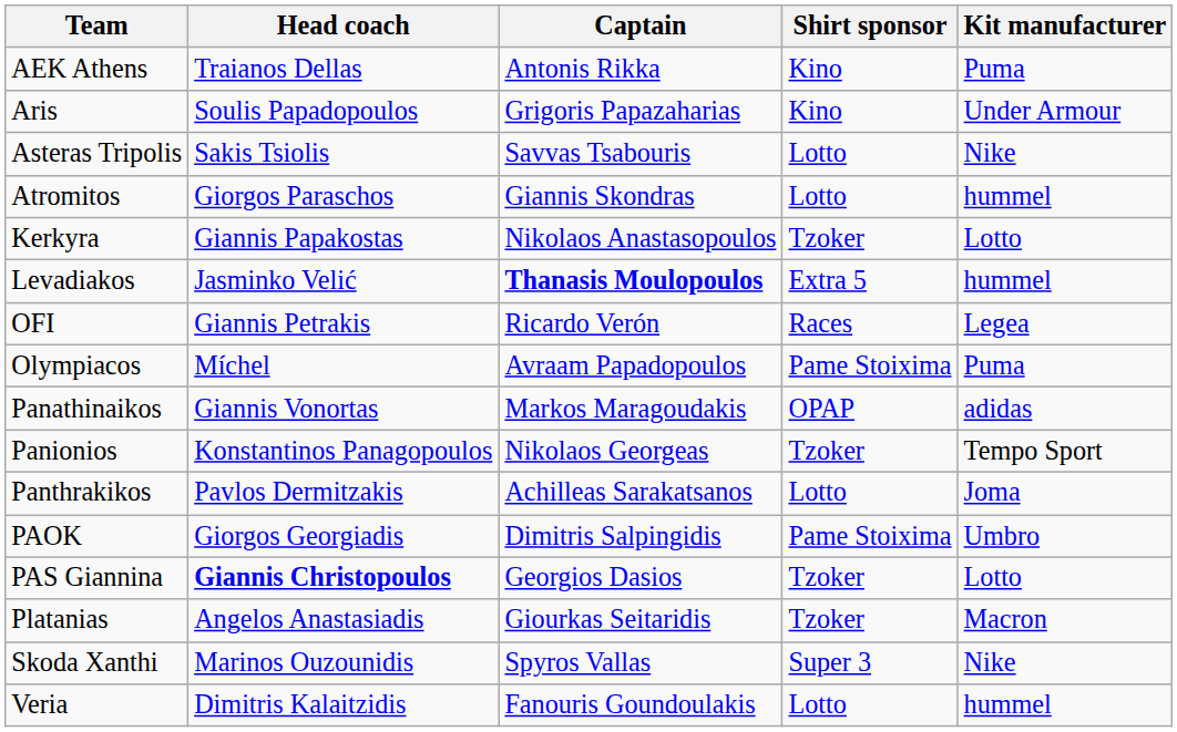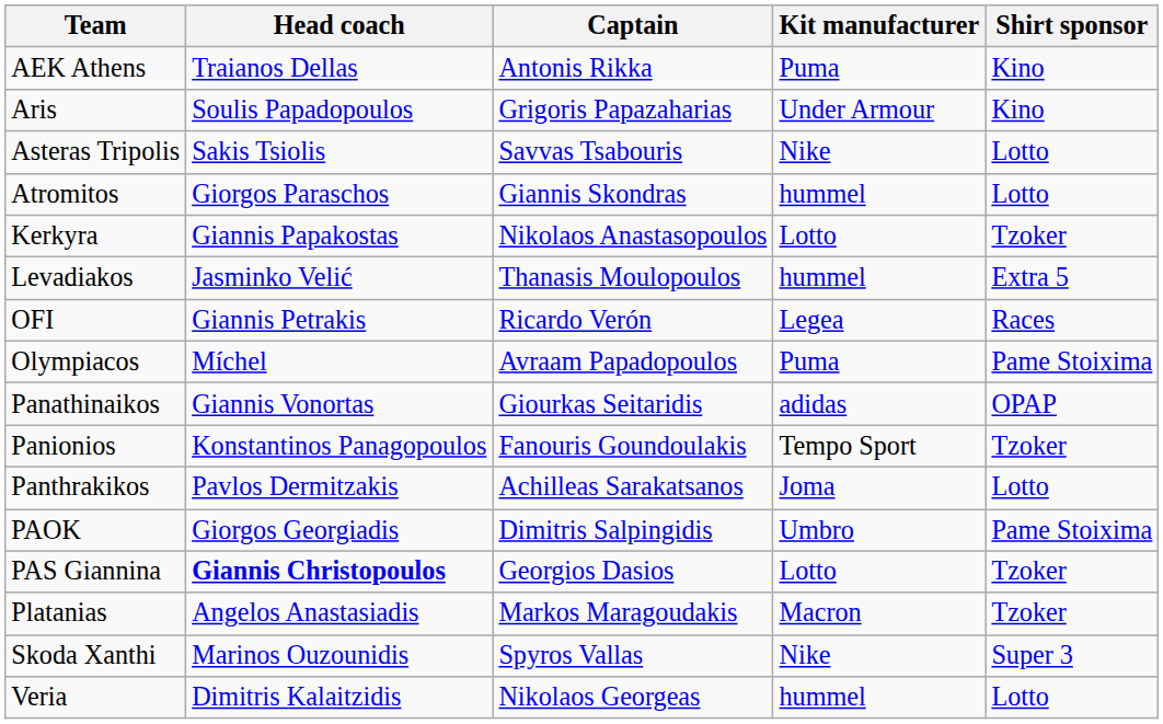 <table class="wikitable sortable" style="text-align: left;">
 <tr>
 <th>Team</th>
 <th>Head coach</th>
 <th>Captain</th>
+<th>Kit manufacturer</th>
 <th>Shirt sponsor</th>
-<th>Kit manufacturer</th>
 </tr>
 <tr>
 <td>AEK Athens</td>
 <td> <a href='#'>Traianos Dellas</a></td>
 <td> <a href='#'>Antonis Rikka</a></td>
+<td><a href='#'>Puma</a></td>
 <td><a href='#'>Kino</a></td>
-<td><a href='#'>Puma</a></td>
 </tr>
 <tr>
 <td>Aris</td>
 <td> <a href='#'>Soulis Papadopoulos</a></td>
 <td> <a href='#'>Grigoris Papazaharias</a></td>
+<td><a href='#'>Under Armour</a></td>
 <td><a href='#'>Kino</a></td>
-<td><a href='#'>Under Armour</a></td>
 </tr>
 <tr>
 <td>Asteras Tripolis</td>
 <td> <a href='#'>Sakis Tsiolis</a></td>
 <td> <a href='#'>Savvas Tsabouris</a></td>
+<td><a href='#'>Nike</a></td>
 <td><a href='#'>Lotto</a></td>
-<td><a href='#'>Nike</a></td>
 </tr>
 <tr>
 <td>Atromitos</td>
 <td> <a href='#'>Giorgos Paraschos</a></td>
 <td> <a href='#'>Giannis Skondras</a></td>
+<td><a href='#'>hummel</a></td>
 <td><a href='#'>Lotto</a></td>
-<td><a href='#'>hummel</a></td>
 </tr>
 <tr>
 <td>Kerkyra</td>
 <td> <a href='#'>Giannis Papakostas</a></td>
 <td> <a href='#'>Nikolaos Anastasopoulos</a></td>
+<td><a href='#'>Lotto</a></td>
 <td><a href='#'>Tzoker</a></td>
-<td><a href='#'>Lotto</a></td>
 </tr>
 <tr>
 <td>Levadiakos</td>
 <td> <a href='#'>Jasminko Velić</a></td>
-<td><strong> <a href='#'>Thanasis Moulopoulos</a></strong></td>
+<td> <a href='#'>Thanasis Moulopoulos</a></td>
+<td><a href='#'>hummel</a></td>
 <td><a href='#'>Extra 5</a></td>
-<td><a href='#'>hummel</a></td>
 </tr>
 <tr>
 <td>OFI</td>
 <td> <a href='#'>Giannis Petrakis</a></td>
 <td> <a href='#'>Ricardo Verón</a></td>
+<td><a href='#'>Legea</a></td>
 <td><a href='#'>Races</a></td>
-<td><a href='#'>Legea</a></td>
 </tr>
 <tr>
 <td>Olympiacos</td>
 <td> <a href='#'>Míchel</a></td>
 <td> <a href='#'>Avraam Papadopoulos</a></td>
+<td><a href='#'>Puma</a></td>
 <td><a href='#'>Pame Stoixima</a></td>
-<td><a href='#'>Puma</a></td>
 </tr>
 <tr>
 <td>Panathinaikos</td>
 <td> <a href='#'>Giannis Vonortas</a></td>
-<td> <a href='#'>Markos Maragoudakis</a></td>
+<td> <a href='#'>Giourkas Seitaridis</a></td>
+<td><a href='#'>adidas</a></td>
 <td><a href='#'>OPAP</a></td>
-<td><a href='#'>adidas</a></td>
 </tr>
 <tr>
 <td>Panionios</td>
 <td> <a href='#'>Konstantinos Panagopoulos</a></td>
-<td> <a href='#'>Nikolaos Georgeas</a></td>
+<td> <a href='#'>Fanouris Goundoulakis</a></td>
+<td>Tempo Sport</td>
 <td><a href='#'>Tzoker</a></td>
-<td>Tempo Sport</td>
 </tr>
 <tr>
 <td>Panthrakikos</td>
 <td> <a href='#'>Pavlos Dermitzakis</a></td>
 <td> <a href='#'>Achilleas Sarakatsanos</a></td>
+<td><a href='#'>Joma</a></td>
 <td><a href='#'>Lotto</a></td>
-<td><a href='#'>Joma</a></td>
 </tr>
 <tr>
 <td>PAOK</td>
 <td> <a href='#'>Giorgos Georgiadis</a></td>
 <td> <a href='#'>Dimitris Salpingidis</a></td>
+<td><a href='#'>Umbro</a></td>
 <td><a href='#'>Pame Stoixima</a></td>
-<td><a href='#'>Umbro</a></td>
 </tr>
 <tr>
 <td>PAS Giannina</td>
 <td><strong> <a href='#'>Giannis Christopoulos</a></strong></td>
 <td> <a href='#'>Georgios Dasios</a></td>
+<td><a href='#'>Lotto</a></td>
 <td><a href='#'>Tzoker</a></td>
-<td><a href='#'>Lotto</a></td>
 </tr>
 <tr>
 <td>Platanias</td>
 <td> <a href='#'>Angelos Anastasiadis</a></td>
-<td> <a href='#'>Giourkas Seitaridis</a></td>
+<td> <a href='#'>Markos Maragoudakis</a></td>
+<td><a href='#'>Macron</a></td>
 <td><a href='#'>Tzoker</a></td>
-<td><a href='#'>Macron</a></td>
 </tr>
 <tr>
 <td>Skoda Xanthi</td>
 <td> <a href='#'>Marinos Ouzounidis</a></td>
 <td> <a href='#'>Spyros Vallas</a></td>
+<td><a href='#'>Nike</a></td>
 <td><a href='#'>Super 3</a></td>
-<td><a href='#'>Nike</a></td>
 </tr>
 <tr>
 <td>Veria</td>
 <td> <a href='#'>Dimitris Kalaitzidis</a></td>
-<td> <a href='#'>Fanouris Goundoulakis</a></td>
+<td> <a href='#'>Nikolaos Georgeas</a></td>
+<td><a href='#'>hummel</a></td>
 <td><a href='#'>Lotto</a></td>
-<td><a href='#'>hummel</a></td>
 </tr>
 </table>
